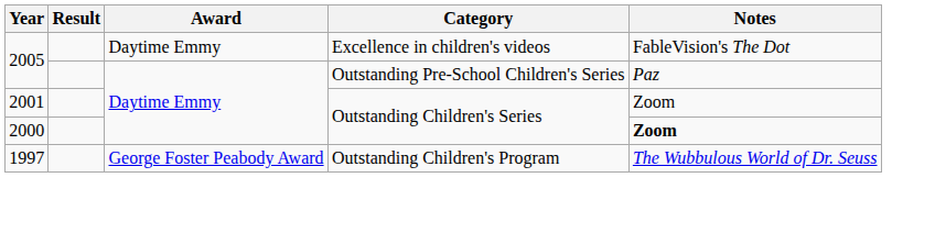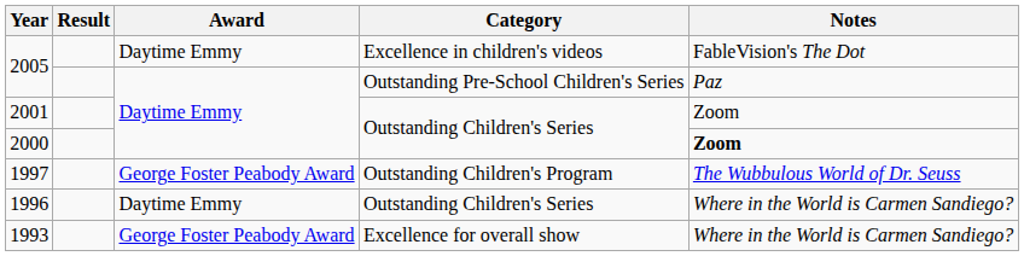 <table class="wikitable sortable">
 <tr style="text-align:center;">
 <th>Year</th>
 <th>Result</th>
 <th>Award</th>
 <th>Category</th>
 <th>Notes</th>
 </tr>
 <tr>
 <td rowspan="2">2005</td>
 <td></td>
 <td>Daytime Emmy</td>
 <td>Excellence in children's videos</td>
 <td>FableVision's <em>The Dot</em></td>
 </tr>
 <tr>
 <td></td>
 <td rowspan="3"><a href='#'>Daytime Emmy</a></td>
 <td>Outstanding Pre-School Children's Series</td>
 <td><em>Paz</em></td>
 </tr>
 <tr>
 <td>2001</td>
 <td></td>
 <td rowspan="2">Outstanding Children's Series</td>
 <td>Zoom</td>
 </tr>
 <tr>
 <td>2000</td>
 <td></td>
 <td><strong>Zoom</strong></td>
 </tr>
 <tr>
 <td 1997>1997</td>
 <td></td>
 <td><a href='#'>George Foster Peabody Award</a></td>
 <td>Outstanding Children's Program</td>
 <td><em><a href='#'>The Wubbulous World of Dr. Seuss</a></em></td>
 </tr>
 <tr>
+<td>1996</td>
+<td></td>
+<td>Daytime Emmy</td>
+<td>Outstanding Children's Series</td>
+<td><em>Where in the World is Carmen Sandiego?</em></td>
+</tr>
+<tr>
+<td>1993</td>
+<td></td>
+<td><a href='#'>George Foster Peabody Award</a></td>
+<td>Excellence for overall show</td>
+<td><em>Where in the World is Carmen Sandiego?</em></td>
+</tr>
+<tr>
 </tr>
 </table>
